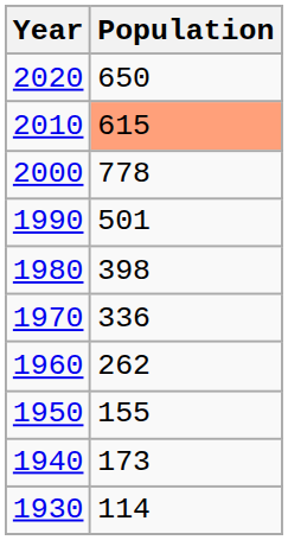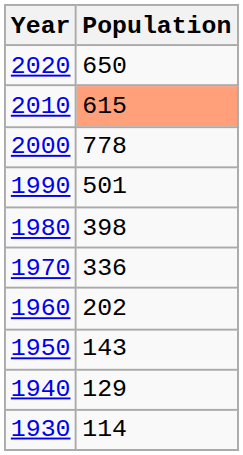 <table class="wikitable">
 <tr>
 <th>Year</th>
 <th>Population</th>
 </tr>
 <tr>
 <td><a href='#'>2020</a></td>
 <td>650</td>
 </tr>
 <tr>
 <td><a href='#'>2010</a></td>
 <td style="background: lightsalmon;">615</td>
 </tr>
 <tr>
 <td><a href='#'>2000</a></td>
 <td>778</td>
 </tr>
 <tr>
 <td><a href='#'>1990</a></td>
 <td>501</td>
 </tr>
 <tr>
 <td><a href='#'>1980</a></td>
 <td>398</td>
 </tr>
 <tr>
 <td><a href='#'>1970</a></td>
 <td>336</td>
 </tr>
 <tr>
 <td><a href='#'>1960</a></td>
-<td>262</td>
+<td>202</td>
 </tr>
 <tr>
 <td><a href='#'>1950</a></td>
-<td>155</td>
+<td>143</td>
 </tr>
 <tr>
 <td><a href='#'>1940</a></td>
-<td>173</td>
+<td>129</td>
 </tr>
 <tr>
 <td><a href='#'>1930</a></td>
 <td>114</td>
 </tr>
 <tr>
 </tr>
 </table>
